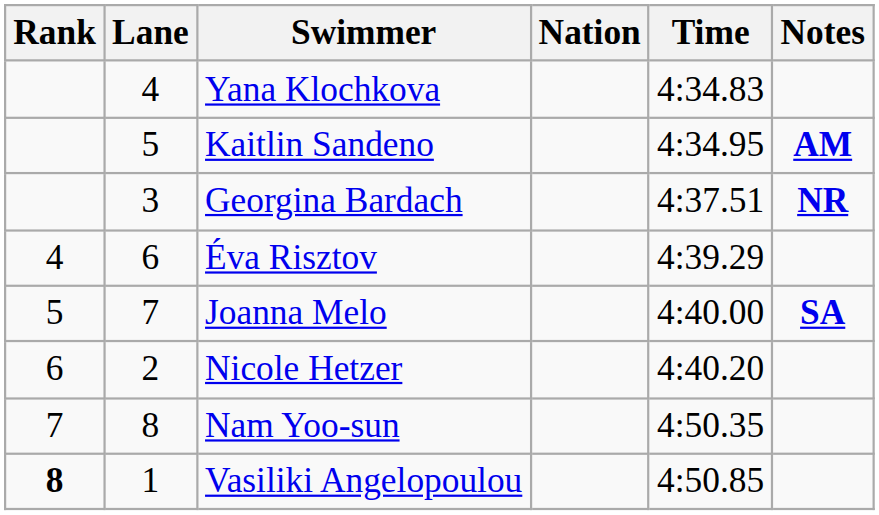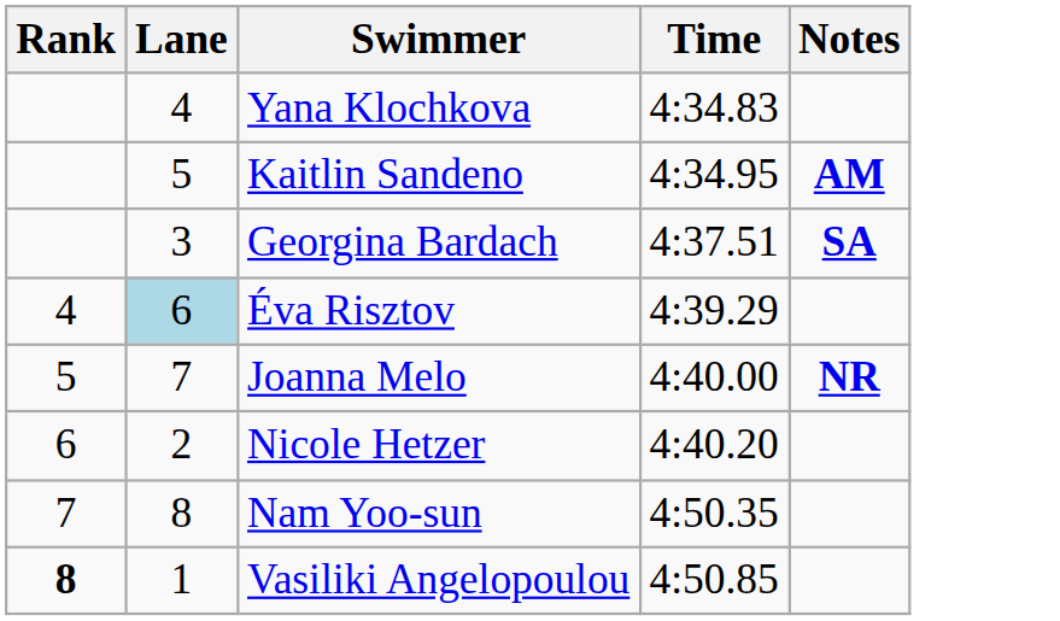 <table class="wikitable sortable" style="text-align:center">
 <tr>
 <th>Rank</th>
 <th>Lane</th>
 <th>Swimmer</th>
-<th>Nation</th>
 <th>Time</th>
 <th>Notes</th>
 </tr>
 <tr>
 <td></td>
 <td>4</td>
 <td align=left><a href='#'>Yana Klochkova</a></td>
-<td align=left></td>
 <td>4:34.83</td>
 <td></td>
 </tr>
 <tr>
 <td></td>
 <td>5</td>
 <td align=left><a href='#'>Kaitlin Sandeno</a></td>
-<td align=left></td>
 <td>4:34.95</td>
 <td><strong><a href='#'>AM</a></strong></td>
 </tr>
 <tr>
 <td></td>
 <td>3</td>
 <td align=left><a href='#'>Georgina Bardach</a></td>
-<td align=left></td>
 <td>4:37.51</td>
-<td><strong><a href='#'>NR</a></strong></td>
+<td><strong><a href='#'>SA</a></strong></td>
 </tr>
 <tr>
 <td>4</td>
-<td>6</td>
+<td style="background: lightblue;">6</td>
 <td align=left><a href='#'>Éva Risztov</a></td>
-<td align=left></td>
 <td>4:39.29</td>
 <td></td>
 </tr>
 <tr>
 <td>5</td>
 <td>7</td>
 <td align=left><a href='#'>Joanna Melo</a></td>
-<td align=left></td>
 <td>4:40.00</td>
-<td><strong><a href='#'>SA</a></strong></td>
+<td><strong><a href='#'>NR</a></strong></td>
 </tr>
 <tr>
 <td>6</td>
 <td>2</td>
 <td align=left><a href='#'>Nicole Hetzer</a></td>
-<td align=left></td>
 <td>4:40.20</td>
 <td></td>
 </tr>
 <tr>
 <td>7</td>
 <td>8</td>
 <td align=left><a href='#'>Nam Yoo-sun</a></td>
-<td align=left></td>
 <td>4:50.35</td>
 <td></td>
 </tr>
 <tr>
 <td><strong>8</strong></td>
 <td>1</td>
 <td align=left><a href='#'>Vasiliki Angelopoulou</a></td>
-<td align=left></td>
 <td>4:50.85</td>
 <td></td>
 </tr>
 </table>
